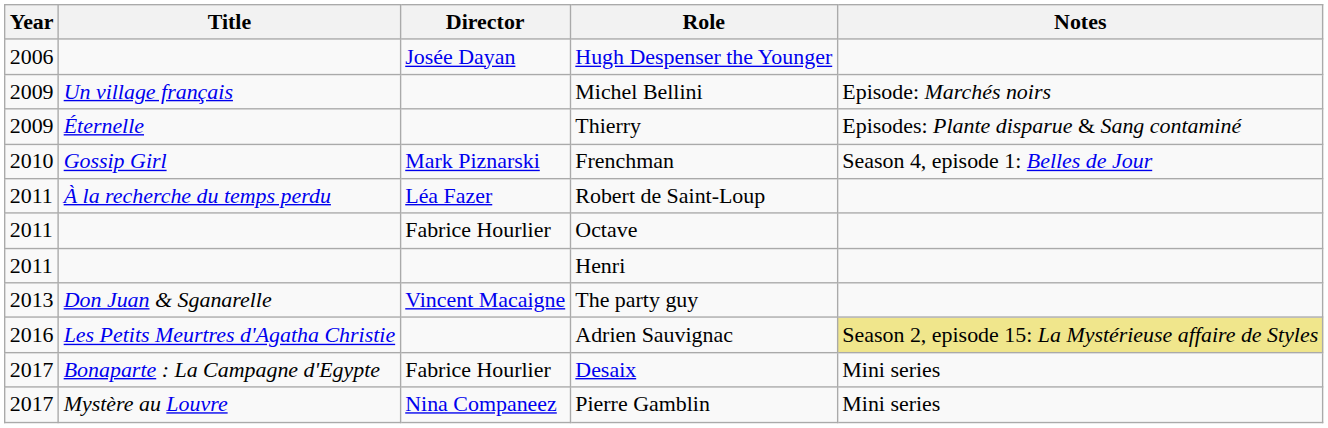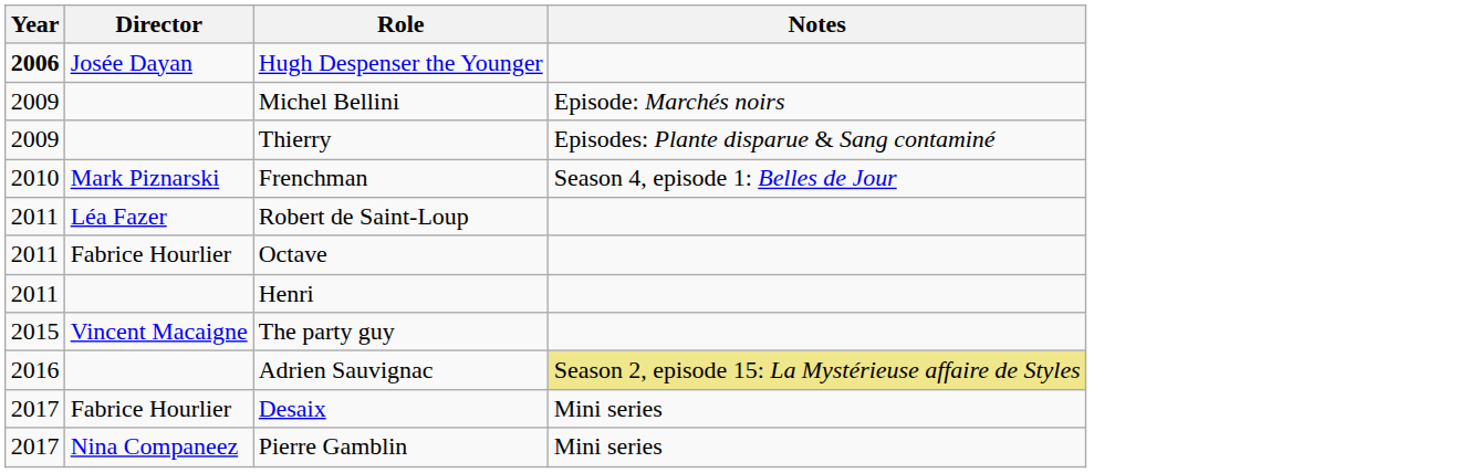 <table class="wikitable sortable">
 <tr>
 <th>Year</th>
-<th>Title</th>
 <th>Director</th>
 <th>Role</th>
 <th class="unsortable">Notes</th>
 </tr>
 <tr>
-<td>2006</td>
-<td><em></em></td>
+<td><strong>2006</strong></td>
 <td><a href='#'>Josée Dayan</a></td>
 <td><a href='#'>Hugh Despenser the Younger</a></td>
 <td></td>
 </tr>
 <tr>
 <td>2009</td>
-<td><em><a href='#'>Un village français</a></em></td>
 <td></td>
 <td>Michel Bellini</td>
 <td>Episode: <em>Marchés noirs</em></td>
 </tr>
 <tr>
 <td>2009</td>
-<td><em><a href='#'>Éternelle</a></em></td>
 <td></td>
 <td>Thierry</td>
 <td>Episodes: <em>Plante disparue</em> & <em>Sang contaminé</em></td>
 </tr>
 <tr>
 <td>2010</td>
-<td><em><a href='#'>Gossip Girl</a></em></td>
 <td><a href='#'>Mark Piznarski</a></td>
 <td>Frenchman</td>
 <td>Season 4, episode 1: <em><a href='#'>Belles de Jour</a></em></td>
 </tr>
 <tr>
 <td>2011</td>
-<td><em><a href='#'>À la recherche du temps perdu</a></em></td>
 <td><a href='#'>Léa Fazer</a></td>
 <td>Robert de Saint-Loup</td>
 <td></td>
 </tr>
 <tr>
 <td>2011</td>
-<td><em></em></td>
 <td>Fabrice Hourlier</td>
 <td>Octave</td>
 <td></td>
 </tr>
 <tr>
 <td>2011</td>
-<td><em></em></td>
 <td></td>
 <td>Henri</td>
 <td></td>
 </tr>
 <tr>
-<td>2013</td>
-<td><em><a href='#'>Don Juan</a> & Sganarelle</em></td>
+<td>2015</td>
 <td><a href='#'>Vincent Macaigne</a></td>
 <td>The party guy</td>
 <td></td>
 </tr>
 <tr>
 <td>2016</td>
-<td><em><a href='#'>Les Petits Meurtres d'Agatha Christie</a></em></td>
 <td></td>
 <td>Adrien Sauvignac</td>
 <td style="background: khaki;">Season 2, episode 15: <em>La Mystérieuse affaire de Styles</em></td>
 </tr>
 <tr>
 <td>2017</td>
-<td><em><a href='#'>Bonaparte</a> : La Campagne d'Egypte</em></td>
 <td>Fabrice Hourlier</td>
 <td><a href='#'>Desaix</a></td>
 <td>Mini series</td>
 </tr>
 <tr>
 <td>2017</td>
-<td><em>Mystère au <a href='#'>Louvre</a></em></td>
 <td><a href='#'>Nina Companeez</a></td>
 <td>Pierre Gamblin</td>
 <td>Mini series</td>
 </tr>
 </table>
